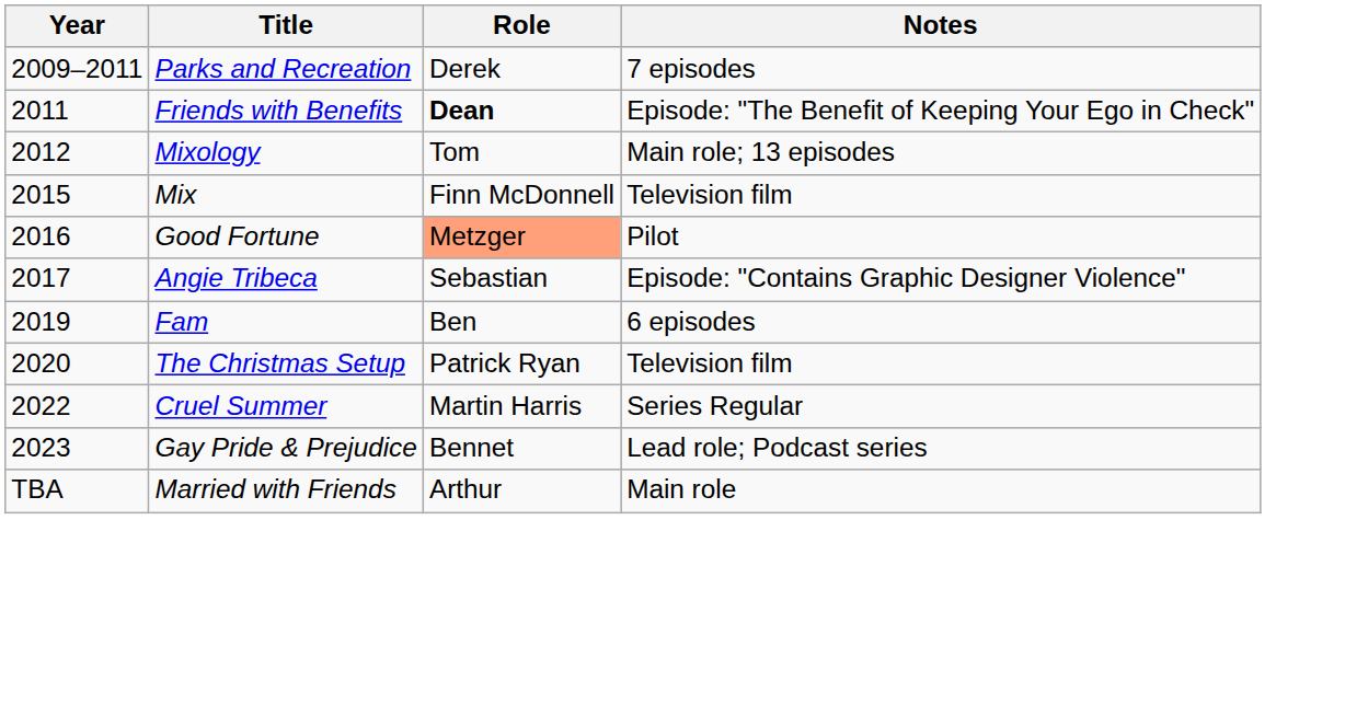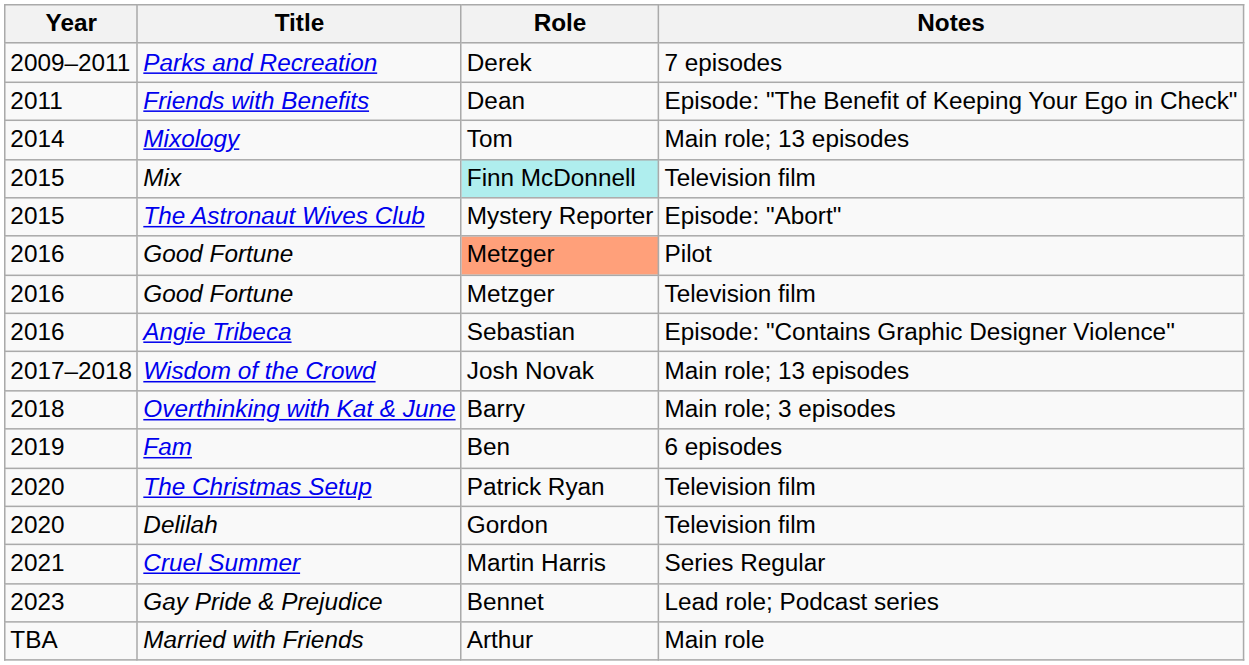 <table class="wikitable">
 <tr>
 <th>Year</th>
 <th>Title</th>
 <th>Role</th>
 <th>Notes</th>
 </tr>
 <tr>
 <td>2009–2011</td>
 <td><em><a href='#'>Parks and Recreation</a></em></td>
 <td>Derek</td>
 <td>7 episodes</td>
 </tr>
 <tr>
 <td>2011</td>
 <td><em><a href='#'>Friends with Benefits</a></em></td>
-<td><strong>Dean</strong></td>
+<td>Dean</td>
 <td>Episode: "The Benefit of Keeping Your Ego in Check"</td>
 </tr>
 <tr>
-<td>2012</td>
+<td>2014</td>
 <td><em><a href='#'>Mixology</a></em></td>
 <td>Tom</td>
 <td>Main role; 13 episodes</td>
 </tr>
 <tr>
 <td>2015</td>
 <td><em>Mix</em></td>
-<td>Finn McDonnell</td>
+<td style="background: paleturquoise;">Finn McDonnell</td>
 <td>Television film</td>
+</tr>
+<tr>
+<td>2015</td>
+<td><em><a href='#'>The Astronaut Wives Club</a></em></td>
+<td>Mystery Reporter</td>
+<td>Episode: "Abort"</td>
 </tr>
 <tr>
 <td>2016</td>
 <td><em>Good Fortune</em></td>
 <td style="background: lightsalmon;">Metzger</td>
 <td>Pilot</td>
 </tr>
 <tr>
-<td>2017</td>
+<td>2016</td>
+<td><em>Good Fortune</em></td>
+<td>Metzger</td>
+<td>Television film</td>
+</tr>
+<tr>
+<td>2016</td>
 <td><em><a href='#'>Angie Tribeca</a></em></td>
 <td>Sebastian</td>
 <td>Episode: "Contains Graphic Designer Violence"</td>
+</tr>
+<tr>
+<td>2017–2018</td>
+<td><em><a href='#'>Wisdom of the Crowd</a></em></td>
+<td>Josh Novak</td>
+<td>Main role; 13 episodes</td>
+</tr>
+<tr>
+<td>2018</td>
+<td><em><a href='#'>Overthinking with Kat & June</a></em></td>
+<td>Barry</td>
+<td>Main role; 3 episodes</td>
 </tr>
 <tr>
 <td>2019</td>
 <td><em><a href='#'>Fam</a></em></td>
 <td>Ben</td>
 <td>6 episodes</td>
 </tr>
 <tr>
 <td>2020</td>
 <td><em><a href='#'>The Christmas Setup</a></em></td>
 <td>Patrick Ryan</td>
 <td>Television film</td>
 </tr>
 <tr>
-<td>2022</td>
+<td>2020</td>
+<td><em>Delilah</em></td>
+<td>Gordon</td>
+<td>Television film</td>
+</tr>
+<tr>
+<td>2021</td>
 <td><em><a href='#'>Cruel Summer</a></em></td>
 <td>Martin Harris</td>
 <td>Series Regular</td>
 </tr>
 <tr>
 <td>2023</td>
 <td><em>Gay Pride & Prejudice</em></td>
 <td>Bennet</td>
 <td>Lead role; Podcast series</td>
 </tr>
 <tr>
 <td>TBA</td>
 <td><em>Married with Friends</em></td>
 <td>Arthur</td>
 <td>Main role</td>
 </tr>
 </table>
